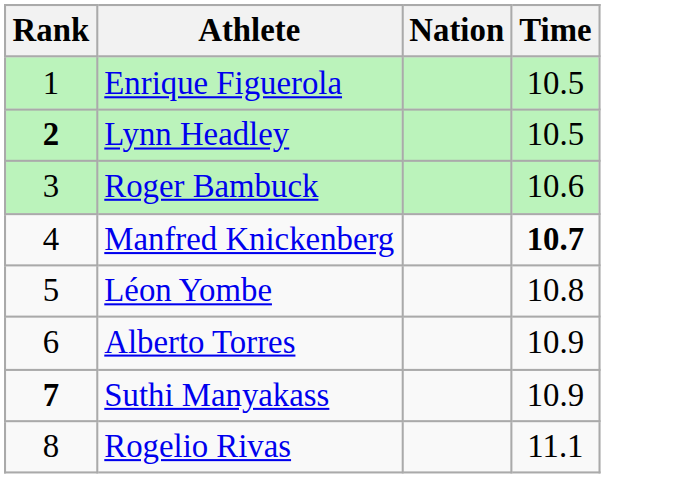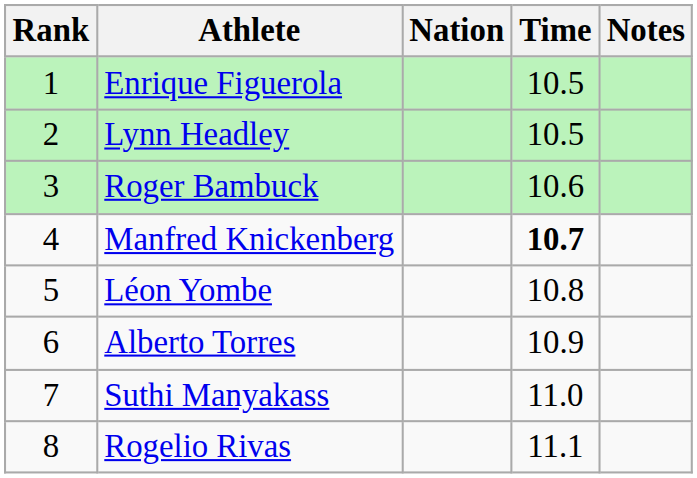 <table class="wikitable sortable" style="text-align:center">
 <tr>
 <th>Rank</th>
 <th>Athlete</th>
 <th>Nation</th>
 <th>Time</th>
+<th>Notes</th>
 </tr>
 <tr bgcolor=bbf3bb>
 <td>1</td>
 <td align=left><a href='#'>Enrique Figuerola</a></td>
 <td align=left></td>
 <td>10.5</td>
+<td></td>
 </tr>
 <tr bgcolor=bbf3bb>
-<td><strong>2</strong></td>
+<td>2</td>
 <td align=left><a href='#'>Lynn Headley</a></td>
 <td align=left></td>
 <td>10.5</td>
+<td></td>
 </tr>
 <tr bgcolor=bbf3bb>
 <td>3</td>
 <td align=left><a href='#'>Roger Bambuck</a></td>
 <td align=left></td>
 <td>10.6</td>
+<td></td>
 </tr>
 <tr>
 <td>4</td>
 <td align=left><a href='#'>Manfred Knickenberg</a></td>
 <td align=left></td>
 <td><strong>10.7</strong></td>
+<td></td>
 </tr>
 <tr>
 <td>5</td>
 <td align=left><a href='#'>Léon Yombe</a></td>
 <td align=left></td>
 <td>10.8</td>
+<td></td>
 </tr>
 <tr>
 <td>6</td>
 <td align=left><a href='#'>Alberto Torres</a></td>
 <td align=left></td>
 <td>10.9</td>
+<td></td>
 </tr>
 <tr>
-<td><strong>7</strong></td>
+<td>7</td>
 <td align=left><a href='#'>Suthi Manyakass</a></td>
 <td align=left></td>
-<td>10.9</td>
+<td>11.0</td>
+<td></td>
 </tr>
 <tr>
 <td>8</td>
 <td align=left><a href='#'>Rogelio Rivas</a></td>
 <td align=left></td>
 <td>11.1</td>
+<td></td>
 </tr>
 </table>
